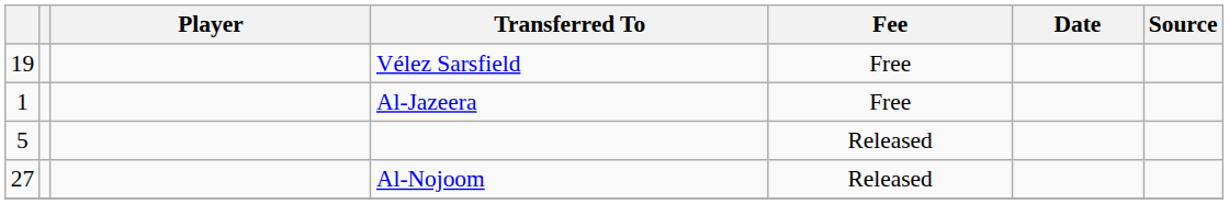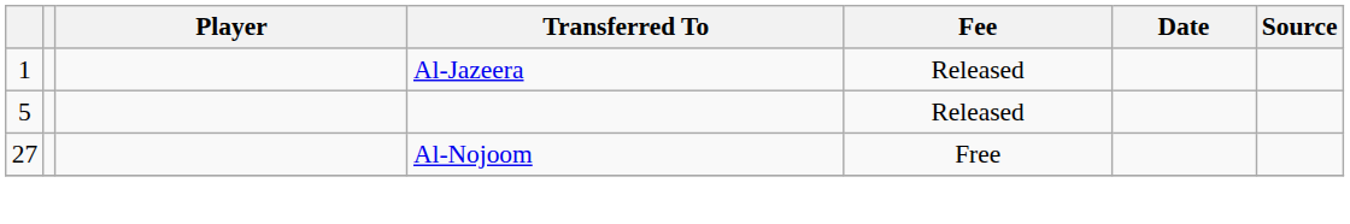 <table class="wikitable plainrowheaders sortable" style="font-size:95%">
 <tr>
 <th></th>
 <th></th>
 <th scope=col style="width:200px;"><strong>Player</strong></th>
 <th scope=col style="width:250px;"><strong>Transferred To</strong></th>
 <th scope=col style="width:150px;"><strong>Fee</strong></th>
 <th scope=col style="width:78px;"><strong>Date</strong></th>
 <th><strong>Source</strong></th>
 </tr>
 <tr>
-<td align=center>19</td>
-<td align=center></td>
-<td></td>
-<td> <a href='#'>Vélez Sarsfield</a></td>
-<td align=center>Free</td>
-<td align=center></td>
-<td align=center></td>
-</tr>
-<tr>
 <td align=center>1</td>
 <td align=center></td>
 <td></td>
 <td> <a href='#'>Al-Jazeera</a></td>
-<td align=center>Free</td>
+<td align=center>Released</td>
 <td align=center></td>
 <td align=center></td>
 </tr>
 <tr>
 <td align=center>5</td>
 <td align=center></td>
 <td></td>
 <td></td>
 <td align=center>Released</td>
 <td align=center></td>
 <td align=center></td>
 </tr>
 <tr>
 <td align=center>27</td>
 <td align=center></td>
 <td></td>
 <td> <a href='#'>Al-Nojoom</a></td>
-<td align=center>Released</td>
+<td align=center>Free</td>
 <td align=center></td>
 <td align=center></td>
 </tr>
 <tr>
 </tr>
 </table>
